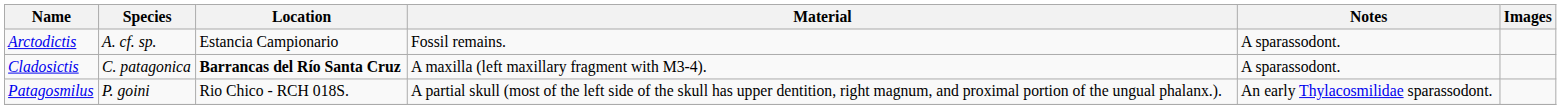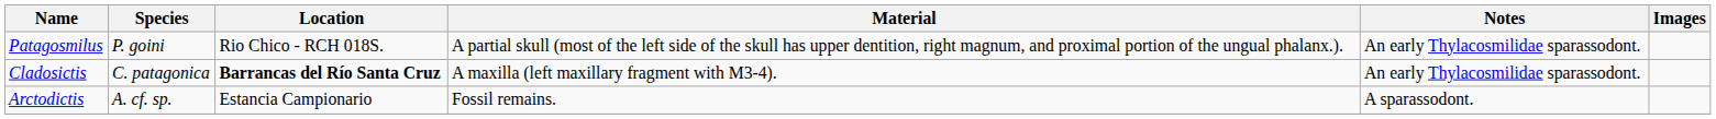 <table class="wikitable" align="center" width="100%">
 <tr>
 <th>Name</th>
 <th>Species</th>
 <th>Location</th>
 <th>Material</th>
 <th>Notes</th>
 <th>Images</th>
 </tr>
 <tr>
+<td><em><a href='#'>Patagosmilus</a></em></td>
+<td><em>P. goini</em></td>
+<td>Rio Chico - RCH 018S.</td>
+<td>A partial skull (most of the left side of the skull has upper dentition, right magnum, and proximal portion of the ungual phalanx.).</td>
+<td>An early <a href='#'>Thylacosmilidae</a> sparassodont.</td>
+<td></td>
+</tr>
+<tr>
+<td><em><a href='#'>Cladosictis</a></em></td>
+<td><em>C. patagonica</em></td>
+<td><strong>Barrancas del Río Santa Cruz</strong></td>
+<td>A maxilla (left maxillary fragment with M3-4).</td>
+<td>An early <a href='#'>Thylacosmilidae</a> sparassodont.</td>
+<td></td>
+</tr>
+<tr>
 <td><em><a href='#'>Arctodictis</a></em></td>
 <td><em>A. cf. sp.</em></td>
 <td>Estancia Campionario</td>
 <td>Fossil remains.</td>
 <td>A sparassodont.</td>
 <td></td>
 </tr>
 <tr>
-<td><em><a href='#'>Cladosictis</a></em></td>
-<td><em>C. patagonica</em></td>
-<td><strong>Barrancas del Río Santa Cruz</strong></td>
-<td>A maxilla (left maxillary fragment with M3-4).</td>
-<td>A sparassodont.</td>
-<td></td>
-</tr>
-<tr>
-<td><em><a href='#'>Patagosmilus</a></em></td>
-<td><em>P. goini</em></td>
-<td>Rio Chico - RCH 018S.</td>
-<td>A partial skull (most of the left side of the skull has upper dentition, right magnum, and proximal portion of the ungual phalanx.).</td>
-<td>An early <a href='#'>Thylacosmilidae</a> sparassodont.</td>
-<td></td>
-</tr>
-<tr>
 </tr>
 </table>
